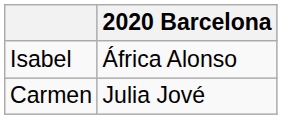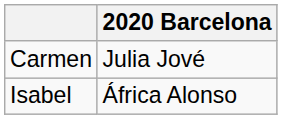 <table class="wikitable">
 <tr>
 <th></th>
 <th>2020 Barcelona</th>
 </tr>
 <tr>
+<td>Carmen</td>
+<td>Julia Jové</td>
+</tr>
+<tr>
 <td>Isabel</td>
 <td>África Alonso</td>
 </tr>
-<tr>
-<td>Carmen</td>
-<td>Julia Jové</td>
-</tr>
 </table>
